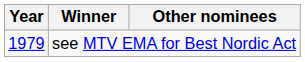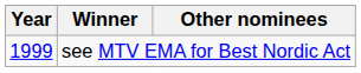 <table class="wikitable">
 <tr>
 <th>Year</th>
 <th>Winner</th>
 <th>Other nominees</th>
 </tr>
 <tr>
-<td><a href='#'>1979</a></td>
+<td><a href='#'>1999</a></td>
 <td colspan=2 style="text-align: center;">see <a href='#'>MTV EMA for Best Nordic Act</a></td>
 </tr>
 </table>
